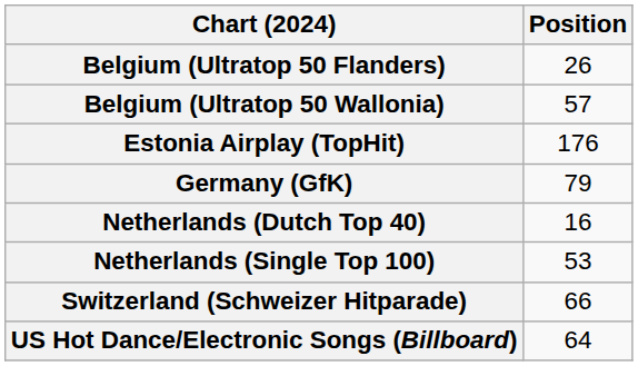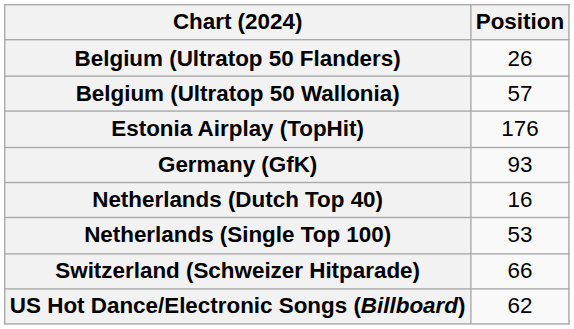 <table class="wikitable sortable plainrowheaders" style="text-align:center">
 <tr>
 <th scope="col">Chart (2024)</th>
 <th scope="col">Position</th>
 </tr>
 <tr>
 <th scope="row">Belgium (Ultratop 50 Flanders)</th>
 <td>26</td>
 </tr>
 <tr>
 <th scope="row">Belgium (Ultratop 50 Wallonia)</th>
 <td>57</td>
 </tr>
 <tr>
 <th scope="row">Estonia Airplay (TopHit)</th>
 <td>176</td>
 </tr>
 <tr>
 <th scope="row">Germany (GfK)</th>
-<td>79</td>
+<td>93</td>
 </tr>
 <tr>
 <th scope="row">Netherlands (Dutch Top 40)</th>
 <td>16</td>
 </tr>
 <tr>
 <th scope="row">Netherlands (Single Top 100)</th>
 <td>53</td>
 </tr>
 <tr>
 <th scope="row">Switzerland (Schweizer Hitparade)</th>
 <td>66</td>
 </tr>
 <tr>
 <th scope="row">US Hot Dance/Electronic Songs (<em>Billboard</em>)</th>
-<td>64</td>
+<td>62</td>
 </tr>
 </table>
